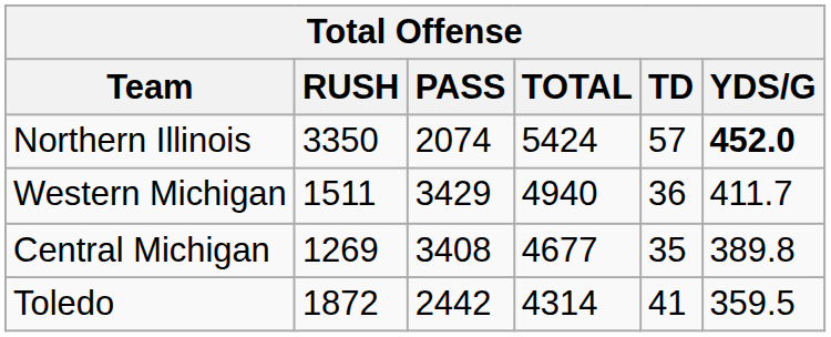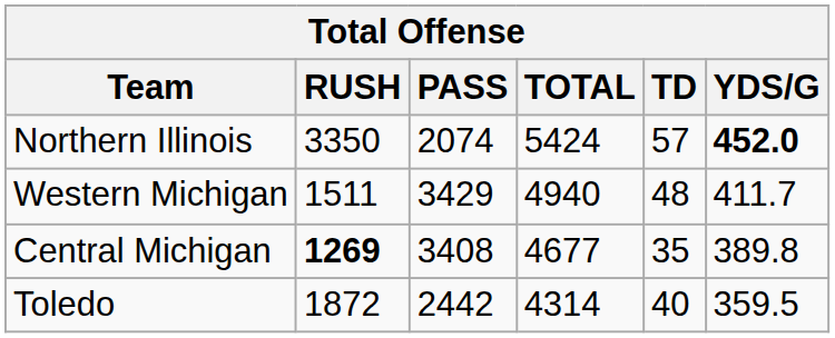 <table class="wikitable">
 <tr>
 <th colspan="7" style="text-align:center;">Total Offense</th>
 </tr>
 <tr>
 <th>Team</th>
 <th>RUSH</th>
 <th>PASS</th>
 <th>TOTAL</th>
 <th>TD</th>
 <th>YDS/G</th>
 </tr>
 <tr>
 <td>Northern Illinois</td>
 <td>3350</td>
 <td>2074</td>
 <td>5424</td>
 <td>57</td>
 <td><strong>452.0</strong></td>
 </tr>
 <tr>
 <td>Western Michigan</td>
 <td>1511</td>
 <td>3429</td>
 <td>4940</td>
-<td>36</td>
+<td>48</td>
 <td>411.7</td>
 </tr>
 <tr>
 <td>Central Michigan</td>
-<td>1269</td>
+<td><strong>1269</strong></td>
 <td>3408</td>
 <td>4677</td>
 <td>35</td>
 <td>389.8</td>
 </tr>
 <tr>
 <td>Toledo</td>
 <td>1872</td>
 <td>2442</td>
 <td>4314</td>
-<td>41</td>
+<td>40</td>
 <td>359.5</td>
 </tr>
 </table>
